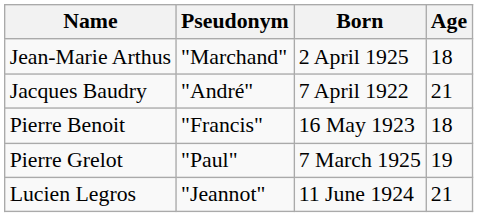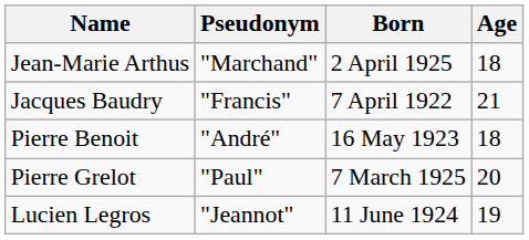 <table class="wikitable">
 <tr>
 <th>Name</th>
 <th>Pseudonym</th>
 <th>Born</th>
 <th>Age</th>
 </tr>
 <tr>
 <td>Jean-Marie Arthus</td>
 <td>"Marchand"</td>
 <td>2 April 1925</td>
 <td>18</td>
 </tr>
 <tr>
 <td>Jacques Baudry</td>
-<td>"André"</td>
+<td>"Francis"</td>
 <td>7 April 1922</td>
 <td>21</td>
 </tr>
 <tr>
 <td>Pierre Benoit</td>
-<td>"Francis"</td>
+<td>"André"</td>
 <td>16 May 1923</td>
 <td>18</td>
 </tr>
 <tr>
 <td>Pierre Grelot</td>
 <td>"Paul"</td>
 <td>7 March 1925</td>
-<td>19</td>
+<td>20</td>
 </tr>
 <tr>
 <td>Lucien Legros</td>
 <td>"Jeannot"</td>
 <td>11 June 1924</td>
-<td>21</td>
+<td>19</td>
 </tr>
 </table>
